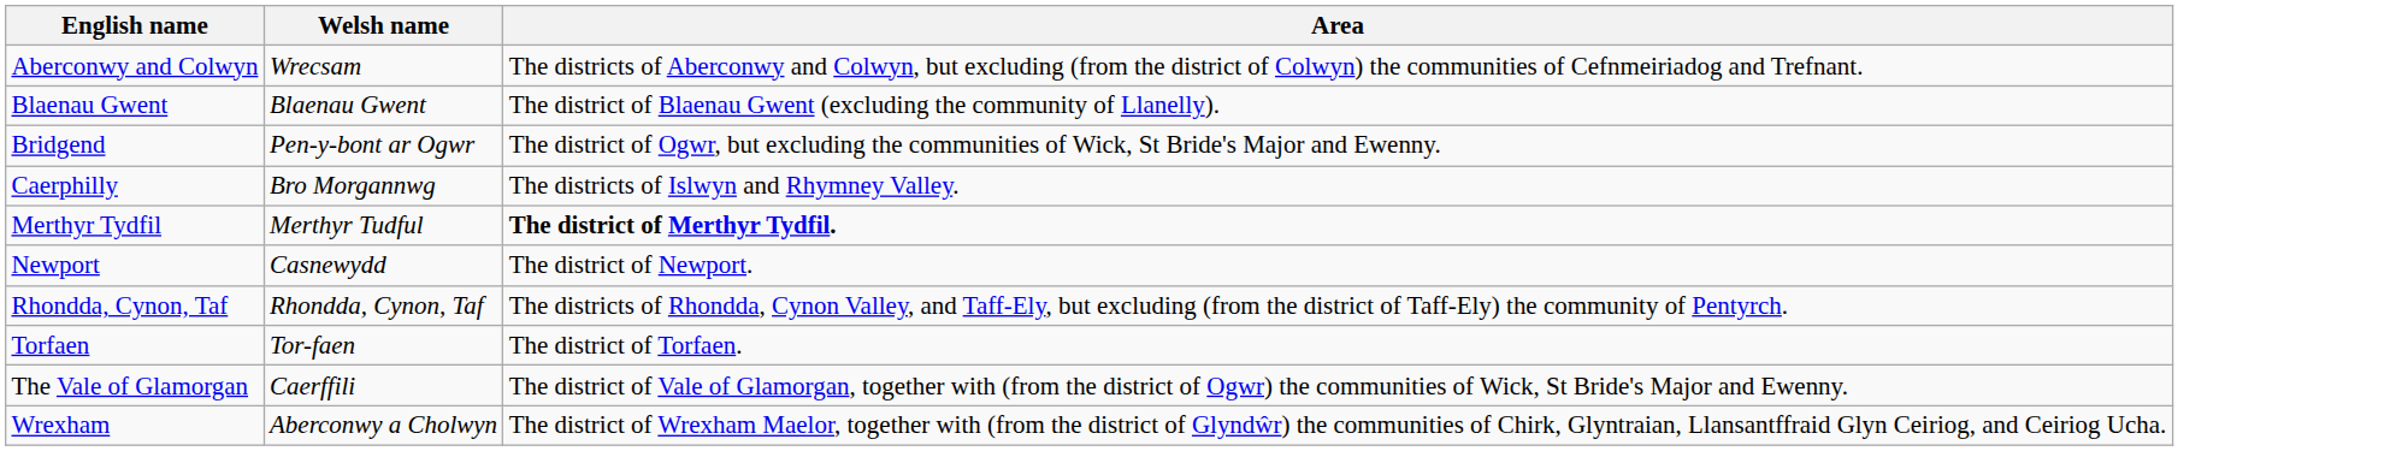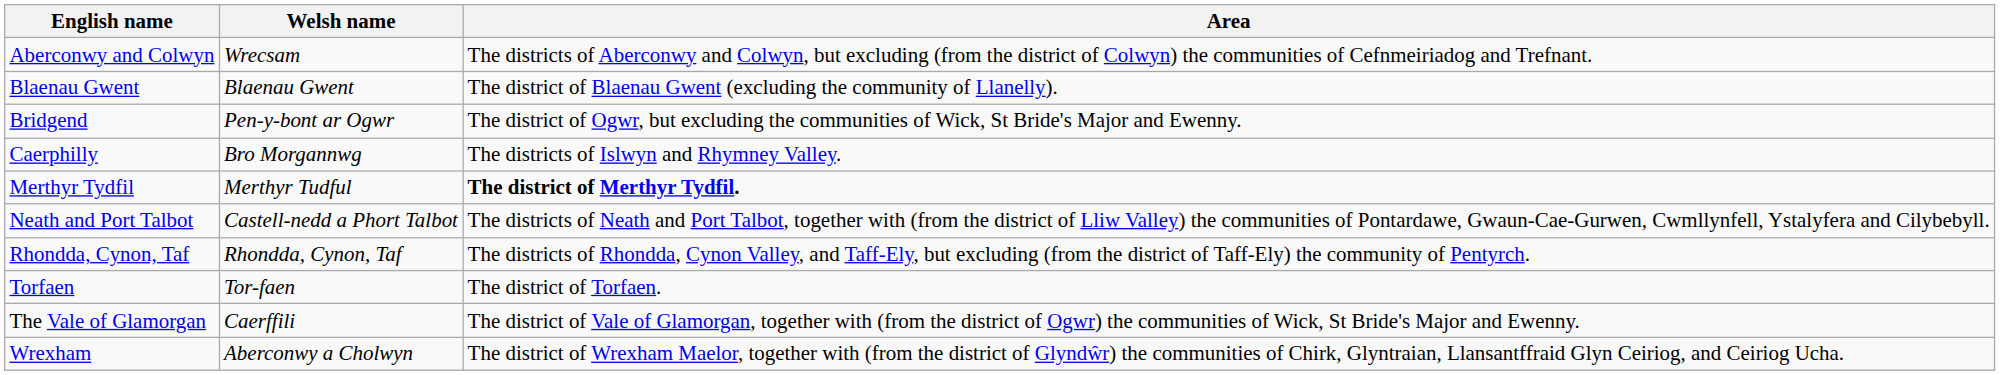 <table class="wikitable">
 <tr>
 <th>English name</th>
 <th>Welsh name</th>
 <th>Area</th>
 </tr>
 <tr>
 <td><a href='#'>Aberconwy and Colwyn</a></td>
 <td><em>Wrecsam</em></td>
 <td>The districts of <a href='#'>Aberconwy</a> and <a href='#'>Colwyn</a>, but excluding (from the district of <a href='#'>Colwyn</a>) the communities of Cefnmeiriadog and Trefnant.</td>
 </tr>
 <tr>
 <td><a href='#'>Blaenau Gwent</a></td>
 <td><em>Blaenau Gwent</em></td>
 <td>The district of <a href='#'>Blaenau Gwent</a> (excluding the community of <a href='#'>Llanelly</a>).</td>
 </tr>
 <tr>
 <td><a href='#'>Bridgend</a></td>
 <td><em>Pen-y-bont ar Ogwr</em></td>
 <td>The district of <a href='#'>Ogwr</a>, but excluding the communities of Wick, St Bride's Major and Ewenny.</td>
 </tr>
 <tr>
 <td><a href='#'>Caerphilly</a></td>
 <td><em>Bro Morgannwg</em></td>
 <td>The districts of <a href='#'>Islwyn</a> and <a href='#'>Rhymney Valley</a>.</td>
 </tr>
 <tr>
 <td><a href='#'>Merthyr Tydfil</a></td>
 <td><em>Merthyr Tudful</em></td>
 <td><strong>The district of <a href='#'>Merthyr Tydfil</a>.</strong></td>
 </tr>
 <tr>
-<td><a href='#'>Newport</a></td>
-<td><em>Casnewydd</em></td>
-<td>The district of <a href='#'>Newport</a>.</td>
+<td><a href='#'>Neath and Port Talbot</a></td>
+<td><em>Castell-nedd a Phort Talbot</em></td>
+<td>The districts of <a href='#'>Neath</a> and <a href='#'>Port Talbot</a>, together with (from the district of <a href='#'>Lliw Valley</a>) the communities of Pontardawe, Gwaun-Cae-Gurwen, Cwmllynfell, Ystalyfera and Cilybebyll.</td>
 </tr>
 <tr>
 <td><a href='#'>Rhondda, Cynon, Taf</a></td>
 <td><em>Rhondda, Cynon, Taf</em></td>
 <td>The districts of <a href='#'>Rhondda</a>, <a href='#'>Cynon Valley</a>, and <a href='#'>Taff-Ely</a>, but excluding (from the district of Taff-Ely) the community of <a href='#'>Pentyrch</a>.</td>
 </tr>
 <tr>
 <td><a href='#'>Torfaen</a></td>
 <td><em>Tor-faen</em></td>
 <td>The district of <a href='#'>Torfaen</a>.</td>
 </tr>
 <tr>
 <td>The <a href='#'>Vale of Glamorgan</a></td>
 <td><em>Caerffili</em></td>
 <td>The district of <a href='#'>Vale of Glamorgan</a>, together with (from the district of <a href='#'>Ogwr</a>) the communities of Wick, St Bride's Major and Ewenny.</td>
 </tr>
 <tr>
 <td><a href='#'>Wrexham</a></td>
 <td><em>Aberconwy a Cholwyn</em></td>
 <td>The district of <a href='#'>Wrexham Maelor</a>, together with (from the district of <a href='#'>Glyndŵr</a>) the communities of Chirk, Glyntraian, Llansantffraid Glyn Ceiriog, and Ceiriog Ucha.</td>
 </tr>
 </table>
